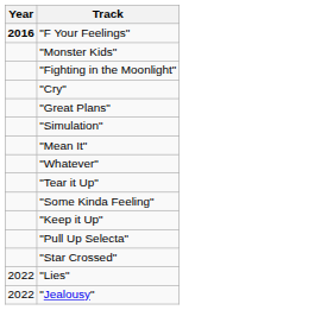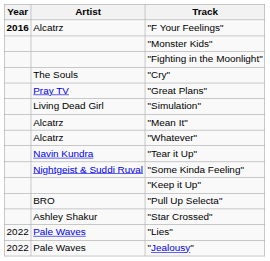 <table class="wikitable">
 <tr>
 <th>Year</th>
+<th>Artist</th>
 <th>Track</th>
 </tr>
 <tr>
 <td><strong>2016</strong></td>
+<td>Alcatrz</td>
 <td>"F Your Feelings"</td>
 </tr>
 <tr>
+<td></td>
 <td></td>
 <td>"Monster Kids"</td>
 </tr>
 <tr>
 <td></td>
+<td></td>
 <td>"Fighting in the Moonlight"</td>
 </tr>
 <tr>
 <td></td>
+<td>The Souls</td>
 <td>"Cry"</td>
 </tr>
 <tr>
 <td></td>
+<td><a href='#'>Pray TV</a></td>
 <td>"Great Plans"</td>
 </tr>
 <tr>
 <td></td>
+<td>Living Dead Girl</td>
 <td>"Simulation"</td>
 </tr>
 <tr>
 <td></td>
+<td>Alcatrz</td>
 <td>"Mean It"</td>
 </tr>
 <tr>
 <td></td>
+<td>Alcatrz</td>
 <td>"Whatever"</td>
 </tr>
 <tr>
 <td></td>
+<td><a href='#'>Navin Kundra</a></td>
 <td>"Tear it Up"</td>
 </tr>
 <tr>
 <td></td>
+<td><a href='#'>Nightgeist & Suddi Ruval</a></td>
 <td>"Some Kinda Feeling"</td>
 </tr>
 <tr>
+<td></td>
 <td></td>
 <td>"Keep it Up"</td>
 </tr>
 <tr>
 <td></td>
+<td>BRO</td>
 <td>"Pull Up Selecta"</td>
 </tr>
 <tr>
 <td></td>
+<td>Ashley Shakur</td>
 <td>"Star Crossed"</td>
 </tr>
 <tr>
 <td>2022</td>
+<td><a href='#'>Pale Waves</a></td>
 <td>"Lies"</td>
 </tr>
 <tr>
 <td>2022</td>
+<td>Pale Waves</td>
 <td>"<a href='#'>Jealousy</a>"</td>
 </tr>
 </table>
